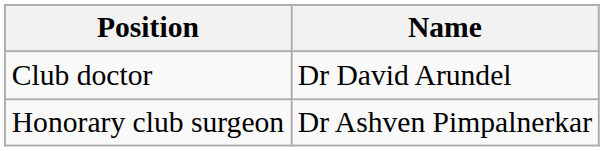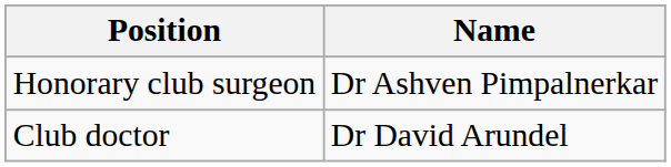 <table class="wikitable">
 <tr>
 <th>Position</th>
 <th>Name</th>
 </tr>
 <tr>
+<td>Honorary club surgeon</td>
+<td>Dr Ashven Pimpalnerkar</td>
+</tr>
+<tr>
 <td>Club doctor</td>
 <td>Dr David Arundel</td>
 </tr>
-<tr>
-<td>Honorary club surgeon</td>
-<td>Dr Ashven Pimpalnerkar</td>
-</tr>
 </table>
